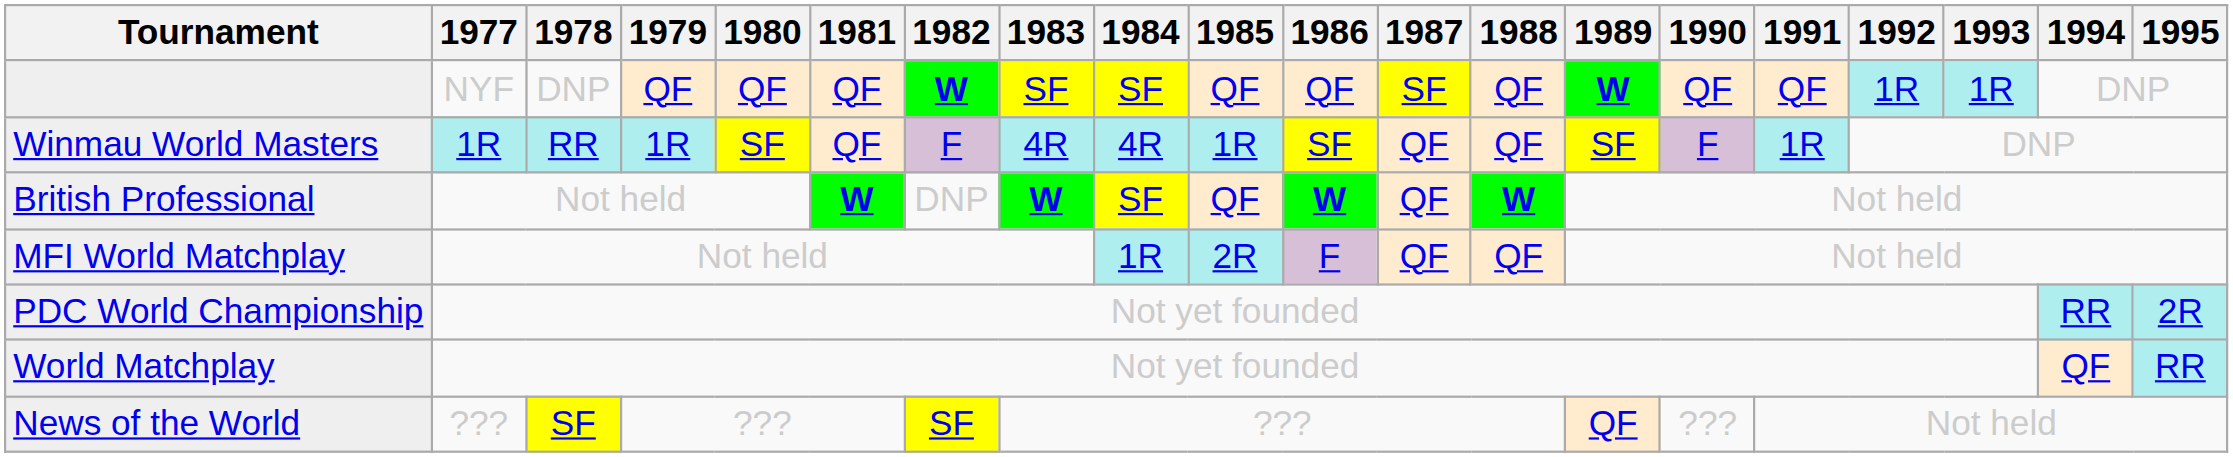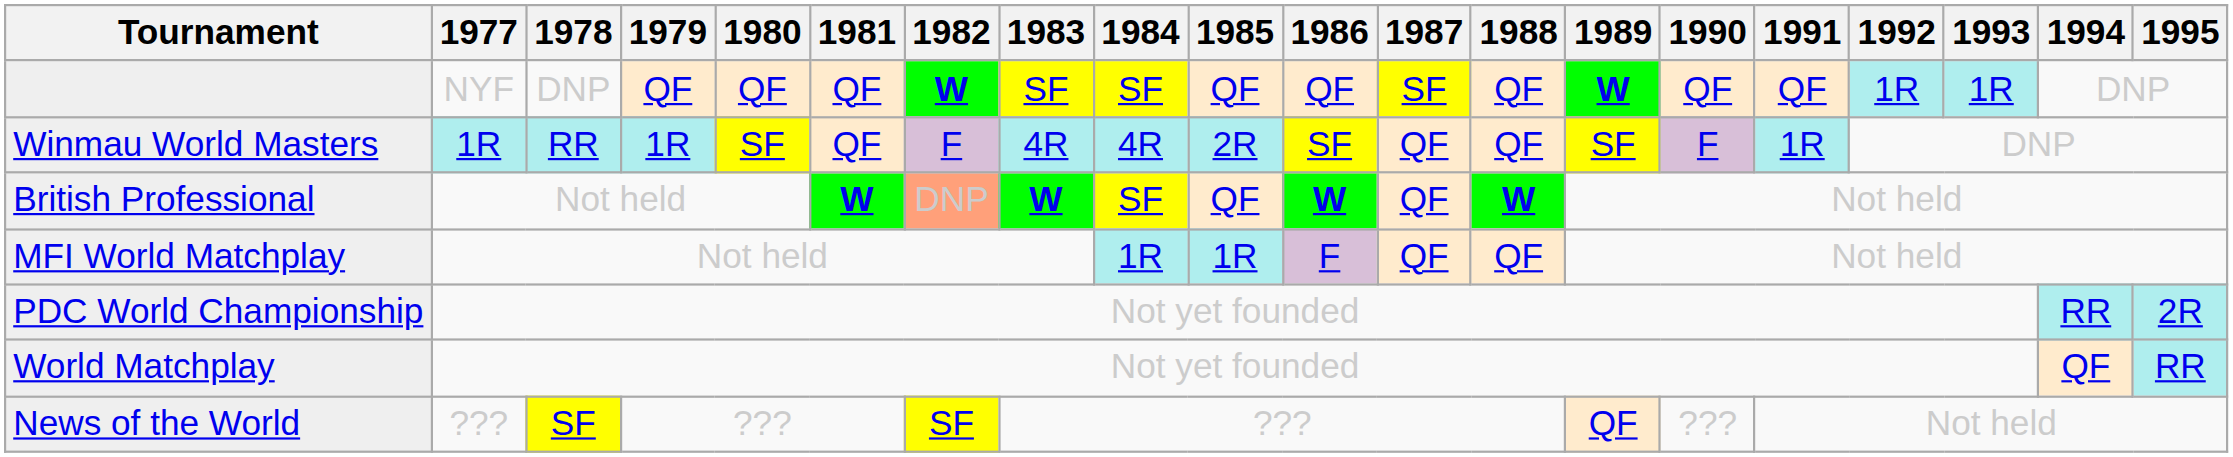 <table class="wikitable" style="margin:0">
 <tr>
 <th>Tournament</th>
 <th>1977</th>
 <th>1978</th>
 <th>1979</th>
 <th>1980</th>
 <th>1981</th>
 <th>1982</th>
 <th>1983</th>
 <th>1984</th>
 <th>1985</th>
 <th>1986</th>
 <th>1987</th>
 <th>1988</th>
 <th>1989</th>
 <th>1990</th>
 <th>1991</th>
 <th>1992</th>
 <th>1993</th>
 <th>1994</th>
 <th>1995</th>
 </tr>
 <tr>
 <td style="background:#efefef;"></td>
 <td style="text-align:center; color:#ccc;">NYF</td>
 <td style="text-align:center; color:#ccc;">DNP</td>
 <td style="text-align:center; background:#ffebcd;"><a href='#'>QF</a></td>
 <td style="text-align:center; background:#ffebcd;"><a href='#'>QF</a></td>
 <td style="text-align:center; background:#ffebcd;"><a href='#'>QF</a></td>
 <td style="text-align:center; background:lime;"><strong><a href='#'>W</a></strong></td>
 <td style="text-align:center; background:yellow;"><a href='#'>SF</a></td>
 <td style="text-align:center; background:yellow;"><a href='#'>SF</a></td>
 <td style="text-align:center; background:#ffebcd;"><a href='#'>QF</a></td>
 <td style="text-align:center; background:#ffebcd;"><a href='#'>QF</a></td>
 <td style="text-align:center; background:yellow;"><a href='#'>SF</a></td>
 <td style="text-align:center; background:#ffebcd;"><a href='#'>QF</a></td>
 <td style="text-align:center; background:lime;"><strong><a href='#'>W</a></strong></td>
 <td style="text-align:center; background:#ffebcd;"><a href='#'>QF</a></td>
 <td style="text-align:center; background:#ffebcd;"><a href='#'>QF</a></td>
 <td style="text-align:center; background:#afeeee;"><a href='#'>1R</a></td>
 <td style="text-align:center; background:#afeeee;"><a href='#'>1R</a></td>
 <td colspan="2" style="text-align:center; color:#ccc;">DNP</td>
 </tr>
 <tr>
 <td style="background:#efefef;"><a href='#'>Winmau World Masters</a></td>
 <td style="text-align:center; background:#afeeee;"><a href='#'>1R</a></td>
 <td style="text-align:center; background:#afeeee;"><a href='#'>RR</a></td>
 <td style="text-align:center; background:#afeeee;"><a href='#'>1R</a></td>
 <td style="text-align:center; background:yellow;"><a href='#'>SF</a></td>
 <td style="text-align:center; background:#ffebcd;"><a href='#'>QF</a></td>
 <td style="text-align:center; background:thistle;"><a href='#'>F</a></td>
 <td style="text-align:center; background:#afeeee;"><a href='#'>4R</a></td>
 <td style="text-align:center; background:#afeeee;"><a href='#'>4R</a></td>
-<td style="text-align:center; background:#afeeee;"><a href='#'>1R</a></td>
+<td style="text-align:center; background:#afeeee;"><a href='#'>2R</a></td>
 <td style="text-align:center; background:yellow;"><a href='#'>SF</a></td>
 <td style="text-align:center; background:#ffebcd;"><a href='#'>QF</a></td>
 <td style="text-align:center; background:#ffebcd;"><a href='#'>QF</a></td>
 <td style="text-align:center; background:yellow;"><a href='#'>SF</a></td>
 <td style="text-align:center; background:thistle;"><a href='#'>F</a></td>
 <td style="text-align:center; background:#afeeee;"><a href='#'>1R</a></td>
 <td colspan="4" style="text-align:center; color:#ccc;">DNP</td>
 </tr>
 <tr>
 <td style="background:#efefef;"><a href='#'>British Professional</a></td>
 <td colspan="4" style="text-align:center; color:#ccc;">Not held</td>
 <td style="text-align:center; background:lime;"><strong><a href='#'>W</a></strong></td>
-<td style="text-align:center; color:#ccc;">DNP</td>
+<td style="background: lightsalmon; text-align:center; color:#ccc;">DNP</td>
 <td style="text-align:center; background:lime;"><strong><a href='#'>W</a></strong></td>
 <td style="text-align:center; background:yellow;"><a href='#'>SF</a></td>
 <td style="text-align:center; background:#ffebcd;"><a href='#'>QF</a></td>
 <td style="text-align:center; background:lime;"><strong><a href='#'>W</a></strong></td>
 <td style="text-align:center; background:#ffebcd;"><a href='#'>QF</a></td>
 <td style="text-align:center; background:lime;"><strong><a href='#'>W</a></strong></td>
 <td colspan="7" style="text-align:center; color:#ccc;">Not held</td>
 </tr>
 <tr>
 <td style="background:#efefef;"><a href='#'>MFI World Matchplay</a></td>
 <td colspan="7" style="text-align:center; color:#ccc;">Not held</td>
 <td style="text-align:center; background:#afeeee;"><a href='#'>1R</a></td>
-<td style="text-align:center; background:#afeeee;"><a href='#'>2R</a></td>
+<td style="text-align:center; background:#afeeee;"><a href='#'>1R</a></td>
 <td style="text-align:center; background:thistle;"><a href='#'>F</a></td>
 <td style="text-align:center; background:#ffebcd;"><a href='#'>QF</a></td>
 <td style="text-align:center; background:#ffebcd;"><a href='#'>QF</a></td>
 <td colspan="7" style="text-align:center; color:#ccc;">Not held</td>
 </tr>
 <tr>
 <td style="background:#efefef;"><a href='#'>PDC World Championship</a></td>
 <td colspan="17" style="text-align:center; color:#ccc;">Not yet founded</td>
 <td style="text-align:center; background:#afeeee;"><a href='#'>RR</a></td>
 <td style="text-align:center; background:#afeeee;"><a href='#'>2R</a></td>
 </tr>
 <tr>
 <td style="background:#efefef;"><a href='#'>World Matchplay</a></td>
 <td colspan="17" style="text-align:center; color:#ccc;">Not yet founded</td>
 <td style="text-align:center; background:#ffebcd;"><a href='#'>QF</a></td>
 <td style="text-align:center; background:#afeeee;"><a href='#'>RR</a></td>
 </tr>
 <tr>
 <td style="background:#efefef;"><a href='#'>News of the World</a></td>
 <td style="text-align:center; color:#ccc;">???</td>
 <td style="text-align:center; background:yellow;"><a href='#'>SF</a></td>
 <td colspan="3" style="text-align:center; color:#ccc;">???</td>
 <td style="text-align:center; background:yellow;"><a href='#'>SF</a></td>
 <td colspan="6" style="text-align:center; color:#ccc;">???</td>
 <td style="text-align:center; background:#ffebcd;"><a href='#'>QF</a></td>
 <td style="text-align:center; color:#ccc;">???</td>
 <td colspan="6" style="text-align:center; color:#ccc;">Not held</td>
 </tr>
 </table>
